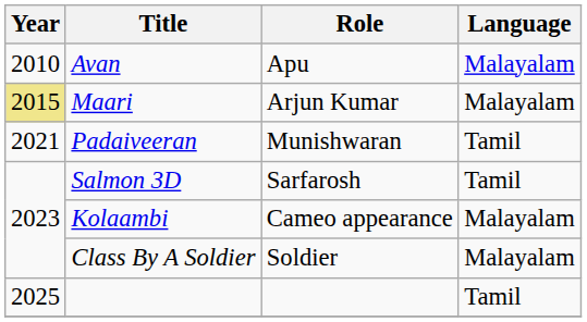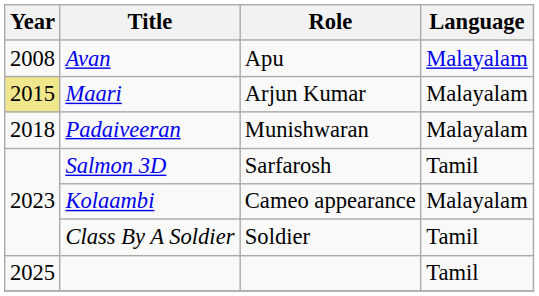 <table class="wikitable sortable">
 <tr>
 <th>Year</th>
 <th>Title</th>
 <th>Role</th>
 <th>Language</th>
 </tr>
 <tr>
-<td>2010</td>
+<td>2008</td>
 <td><em><a href='#'>Avan</a></em></td>
 <td>Apu</td>
 <td><a href='#'>Malayalam</a></td>
 </tr>
 <tr>
 <td style="background: khaki;">2015</td>
 <td><em><a href='#'>Maari</a></em></td>
 <td>Arjun Kumar</td>
 <td>Malayalam</td>
 </tr>
 <tr>
-<td>2021</td>
+<td>2018</td>
 <td><em><a href='#'>Padaiveeran</a></em></td>
 <td>Munishwaran</td>
-<td>Tamil</td>
+<td>Malayalam</td>
 </tr>
 <tr>
 <td rowspan=3>2023</td>
 <td><em><a href='#'>Salmon 3D</a></em></td>
 <td>Sarfarosh</td>
 <td>Tamil</td>
 </tr>
 <tr>
 <td><em><a href='#'>Kolaambi</a></em></td>
 <td>Cameo appearance</td>
 <td>Malayalam</td>
 </tr>
 <tr>
 <td><em>Class By A Soldier</em></td>
 <td>Soldier</td>
-<td>Malayalam</td>
+<td>Tamil</td>
 </tr>
 <tr>
 <td>2025</td>
 <td></td>
 <td></td>
 <td>Tamil</td>
 </tr>
 <tr>
 </tr>
 </table>
